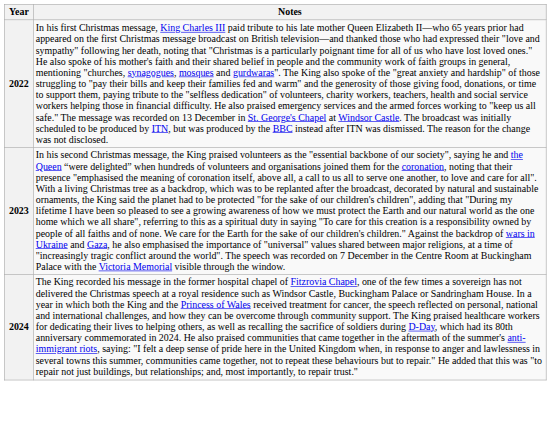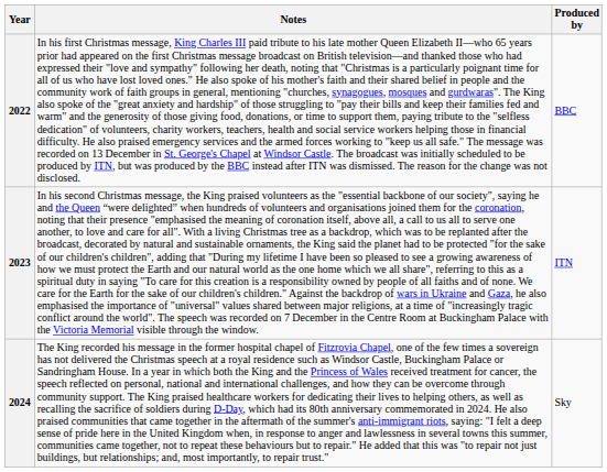 <table class="wikitable plainrowheaders" style="width:99%;">
 <tr>
 <th scope="col" style="width:5%;">Year</th>
 <th scope="col" style="width:88%;">Notes</th>
+<th scope="col" style="width:6%;">Produced<br>by</th>
 </tr>
 <tr>
 <th scope="row">2022</th>
 <td>In his first Christmas message, <a href='#'>King Charles III</a> paid tribute to his late mother Queen Elizabeth II—who 65 years prior had appeared on the first Christmas message broadcast on British television—and thanked those who had expressed their "love and sympathy" following her death, noting that "Christmas is a particularly poignant time for all of us who have lost loved ones." He also spoke of his mother's faith and their shared belief in people and the community work of faith groups in general, mentioning "churches, <a href='#'>synagogues</a>, <a href='#'>mosques</a> and <a href='#'>gurdwaras</a>". The King also spoke of the "great anxiety and hardship" of those struggling to "pay their bills and keep their families fed and warm" and the generosity of those giving food, donations, or time to support them, paying tribute to the "selfless dedication" of volunteers, charity workers, teachers, health and social service workers helping those in financial difficulty. He also praised emergency services and the armed forces working to "keep us all safe." The message was recorded on 13 December in <a href='#'>St. George's Chapel</a> at <a href='#'>Windsor Castle</a>. The broadcast was initially scheduled to be produced by <a href='#'>ITN</a>, but was produced by the <a href='#'>BBC</a> instead after ITN was dismissed. The reason for the change was not disclosed.</td>
+<td><a href='#'>BBC</a></td>
 </tr>
 <tr>
 <th scope="row">2023</th>
 <td>In his second Christmas message, the King praised volunteers as the "essential backbone of our society", saying he and <a href='#'> the Queen</a> “were delighted” when hundreds of volunteers and organisations joined them for the <a href='#'>coronation</a>, noting that their presence "emphasised the meaning of coronation itself, above all, a call to us all to serve one another, to love and care for all". With a living Christmas tree as a backdrop, which was to be replanted after the broadcast, decorated by natural and sustainable ornaments, the King said the planet had to be protected "for the sake of our children's children", adding that "During my lifetime I have been so pleased to see a growing awareness of how we must protect the Earth and our natural world as the one home which we all share", referring to this as a spiritual duty in saying "To care for this creation is a responsibility owned by people of all faiths and of none. We care for the Earth for the sake of our children's children."  Against the backdrop of <a href='#'>wars in Ukraine</a> and <a href='#'>Gaza</a>, he also emphasised the importance of "universal" values shared between major religions, at a time of "increasingly tragic conflict around the world". The speech was recorded on 7 December in the Centre Room at Buckingham Palace with the <a href='#'>Victoria Memorial</a> visible through the window.</td>
+<td><a href='#'>ITN</a></td>
 </tr>
 <tr>
 <th scope="row">2024</th>
 <td>The King recorded his message in the former hospital chapel of <a href='#'>Fitzrovia Chapel</a>, one of the few times a sovereign has not delivered the Christmas speech at a royal residence such as Windsor Castle, Buckingham Palace or Sandringham House. In a year in which both the King and the <a href='#'>Princess of Wales</a> received treatment for cancer, the speech reflected on personal, national and international challenges, and how they can be overcome through community support. The King praised healthcare workers for dedicating their lives to helping others, as well as recalling the sacrifice of soldiers during <a href='#'>D-Day</a>, which had its 80th anniversary commemorated in 2024. He also praised communities that came together in the aftermath of the summer's <a href='#'>anti-immigrant riots</a>, saying: "I felt a deep sense of pride here in the United Kingdom when, in response to anger and lawlessness in several towns this summer, communities came together, not to repeat these behaviours but to repair." He added that this was "to repair not just buildings, but relationships; and, most importantly, to repair trust."</td>
+<td>Sky</td>
 </tr>
 </table>
